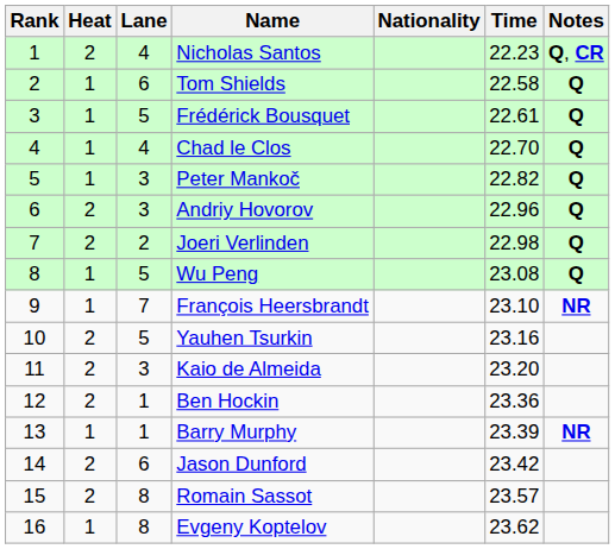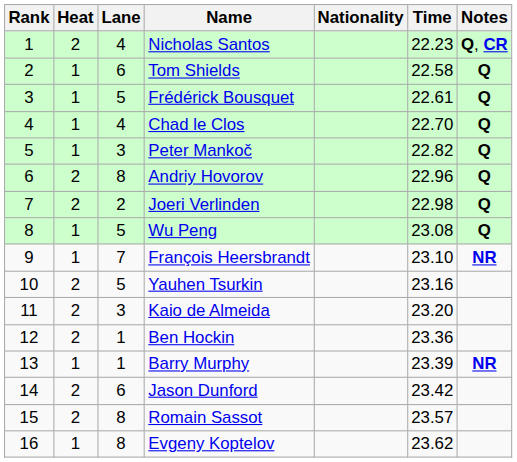 <table class="wikitable sortable" style="text-align:center">
 <tr>
 <th>Rank</th>
 <th>Heat</th>
 <th>Lane</th>
 <th>Name</th>
 <th>Nationality</th>
 <th>Time</th>
 <th>Notes</th>
 </tr>
 <tr bgcolor=ccffcc>
 <td>1</td>
 <td>2</td>
 <td>4</td>
 <td align=left><a href='#'>Nicholas Santos</a></td>
 <td align=left></td>
 <td>22.23</td>
 <td><strong>Q</strong>, <strong><a href='#'>CR</a></strong></td>
 </tr>
 <tr bgcolor=ccffcc>
 <td>2</td>
 <td>1</td>
 <td>6</td>
 <td align=left><a href='#'>Tom Shields</a></td>
 <td align=left></td>
 <td>22.58</td>
 <td><strong>Q</strong></td>
 </tr>
 <tr bgcolor=ccffcc>
 <td>3</td>
 <td>1</td>
 <td>5</td>
 <td align=left><a href='#'>Frédérick Bousquet</a></td>
 <td align=left></td>
 <td>22.61</td>
 <td><strong>Q</strong></td>
 </tr>
 <tr bgcolor=ccffcc>
 <td>4</td>
 <td>1</td>
 <td>4</td>
 <td align=left><a href='#'>Chad le Clos</a></td>
 <td align=left></td>
 <td>22.70</td>
 <td><strong>Q</strong></td>
 </tr>
 <tr bgcolor=ccffcc>
 <td>5</td>
 <td>1</td>
 <td>3</td>
 <td align=left><a href='#'>Peter Mankoč</a></td>
 <td align=left></td>
 <td>22.82</td>
 <td><strong>Q</strong></td>
 </tr>
 <tr bgcolor=ccffcc>
 <td>6</td>
 <td>2</td>
-<td>3</td>
+<td>8</td>
 <td align=left><a href='#'>Andriy Hovorov</a></td>
 <td align=left></td>
 <td>22.96</td>
 <td><strong>Q</strong></td>
 </tr>
 <tr bgcolor=ccffcc>
 <td>7</td>
 <td>2</td>
 <td>2</td>
 <td align=left><a href='#'>Joeri Verlinden</a></td>
 <td align=left></td>
 <td>22.98</td>
 <td><strong>Q</strong></td>
 </tr>
 <tr bgcolor=ccffcc>
 <td>8</td>
 <td>1</td>
 <td>5</td>
 <td align=left><a href='#'>Wu Peng</a></td>
 <td align=left></td>
 <td>23.08</td>
 <td><strong>Q</strong></td>
 </tr>
 <tr>
 <td>9</td>
 <td>1</td>
 <td>7</td>
 <td align=left><a href='#'>François Heersbrandt</a></td>
 <td align=left></td>
 <td>23.10</td>
 <td><strong><a href='#'>NR</a></strong></td>
 </tr>
 <tr>
 <td>10</td>
 <td>2</td>
 <td>5</td>
 <td align=left><a href='#'>Yauhen Tsurkin</a></td>
 <td align=left></td>
 <td>23.16</td>
 <td></td>
 </tr>
 <tr>
 <td>11</td>
 <td>2</td>
 <td>3</td>
 <td align=left><a href='#'>Kaio de Almeida</a></td>
 <td align=left></td>
 <td>23.20</td>
 <td></td>
 </tr>
 <tr>
 <td>12</td>
 <td>2</td>
 <td>1</td>
 <td align=left><a href='#'>Ben Hockin</a></td>
 <td align=left></td>
 <td>23.36</td>
 <td></td>
 </tr>
 <tr>
 <td>13</td>
 <td>1</td>
 <td>1</td>
 <td align=left><a href='#'>Barry Murphy</a></td>
 <td align=left></td>
 <td>23.39</td>
 <td><strong><a href='#'>NR</a></strong></td>
 </tr>
 <tr>
 <td>14</td>
 <td>2</td>
 <td>6</td>
 <td align=left><a href='#'>Jason Dunford</a></td>
 <td align=left></td>
 <td>23.42</td>
 <td></td>
 </tr>
 <tr>
 <td>15</td>
 <td>2</td>
 <td>8</td>
 <td align=left><a href='#'>Romain Sassot</a></td>
 <td align=left></td>
 <td>23.57</td>
 <td></td>
 </tr>
 <tr>
 <td>16</td>
 <td>1</td>
 <td>8</td>
 <td align=left><a href='#'>Evgeny Koptelov</a></td>
 <td align=left></td>
 <td>23.62</td>
 <td></td>
 </tr>
 </table>
